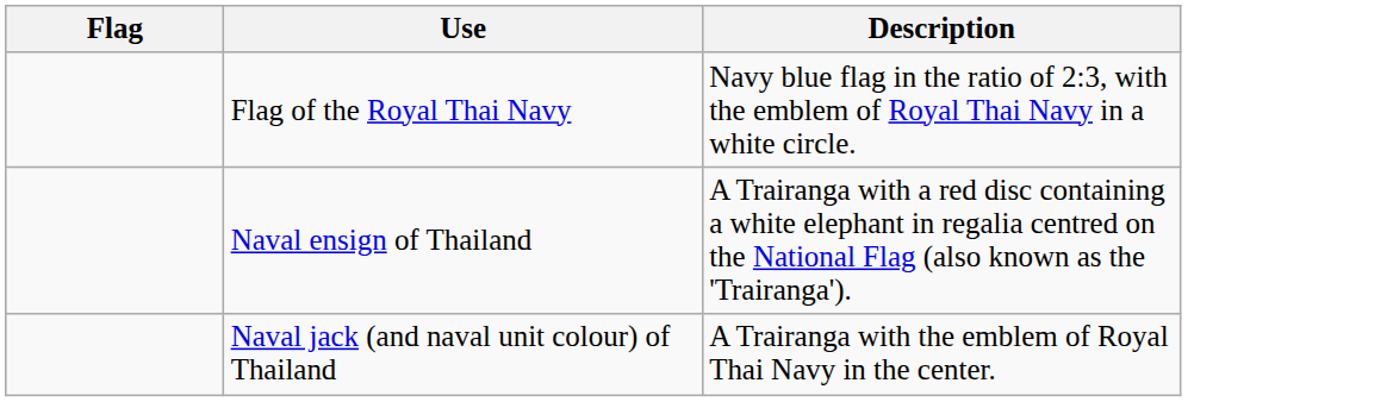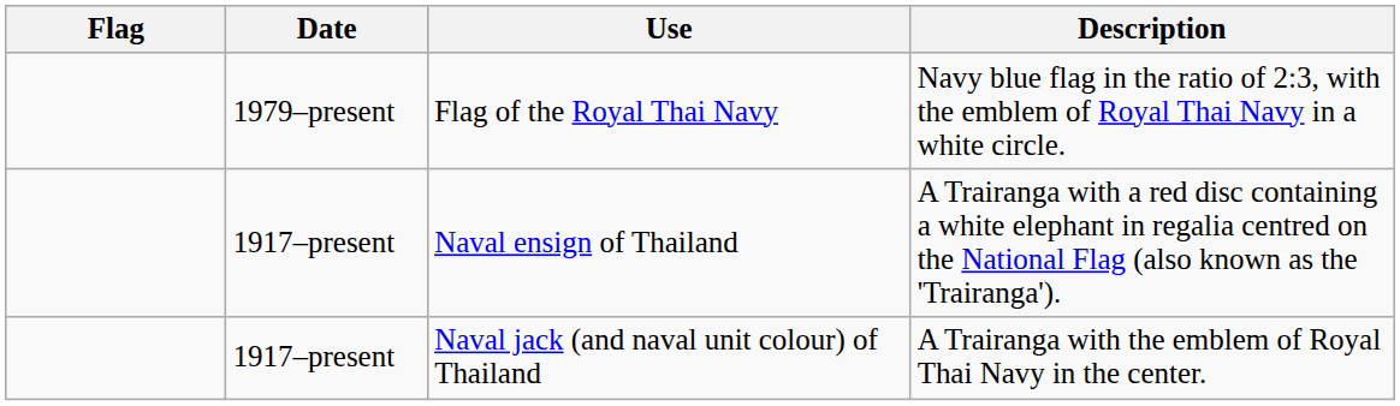 <table class="wikitable">
 <tr>
 <th width="110">Flag</th>
+<th width="100">Date</th>
 <th width="250">Use</th>
 <th width="250">Description</th>
 </tr>
 <tr>
 <td></td>
+<td>1979–present</td>
 <td>Flag of the <a href='#'>Royal Thai Navy</a></td>
 <td>Navy blue flag in the ratio of 2:3, with the emblem of <a href='#'>Royal Thai Navy</a> in a white circle.</td>
 </tr>
 <tr>
 <td></td>
+<td>1917–present</td>
 <td><a href='#'>Naval ensign</a> of Thailand</td>
 <td>A Trairanga with a red disc containing a white elephant in regalia centred on the <a href='#'>National Flag</a> (also known as the 'Trairanga').</td>
 </tr>
 <tr>
 <td></td>
+<td>1917–present</td>
 <td><a href='#'>Naval jack</a> (and naval unit colour) of Thailand</td>
 <td>A Trairanga with the emblem of Royal Thai Navy in the center.</td>
 </tr>
 </table>
